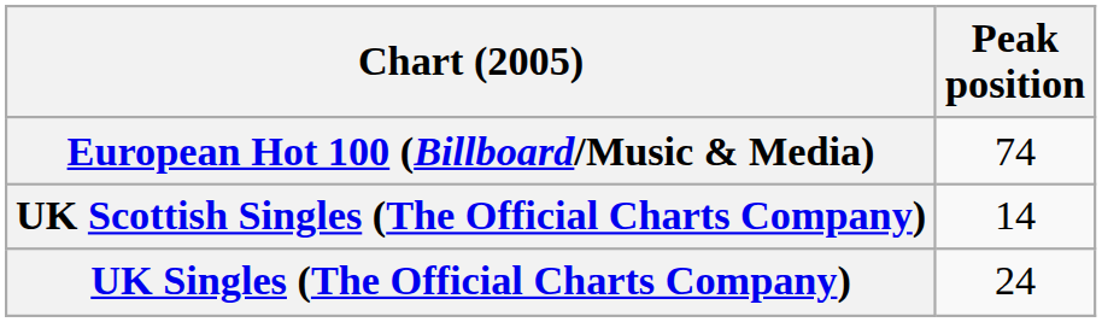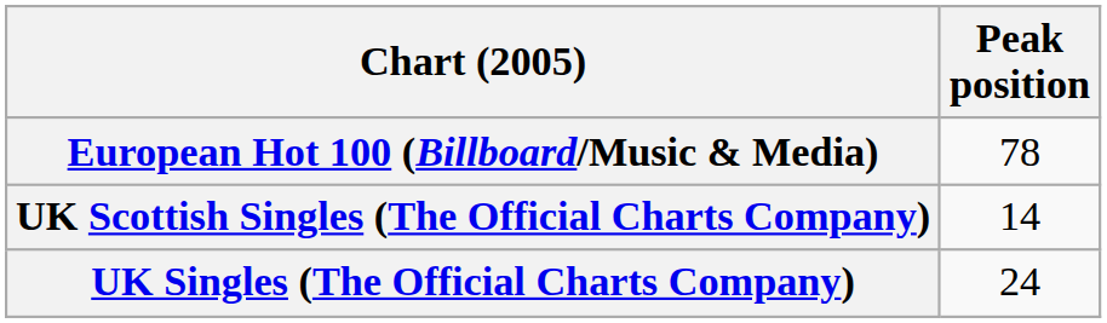 <table class="wikitable sortable plainrowheaders">
 <tr>
 <th scope="col">Chart (2005)</th>
 <th scope="col">Peak<br>position</th>
 </tr>
 <tr>
 <th scope="row"><a href='#'>European Hot 100</a> (<em><a href='#'>Billboard</a></em>/Music & Media)</th>
-<td align="center">74</td>
+<td align="center">78</td>
 </tr>
 <tr>
 <th scope="row">UK <a href='#'>Scottish Singles</a> (<a href='#'>The Official Charts Company</a>)</th>
 <td align="center">14</td>
 </tr>
 <tr>
 <th scope="row"><a href='#'>UK Singles</a> (<a href='#'>The Official Charts Company</a>)</th>
 <td align="center">24</td>
 </tr>
 </table>
